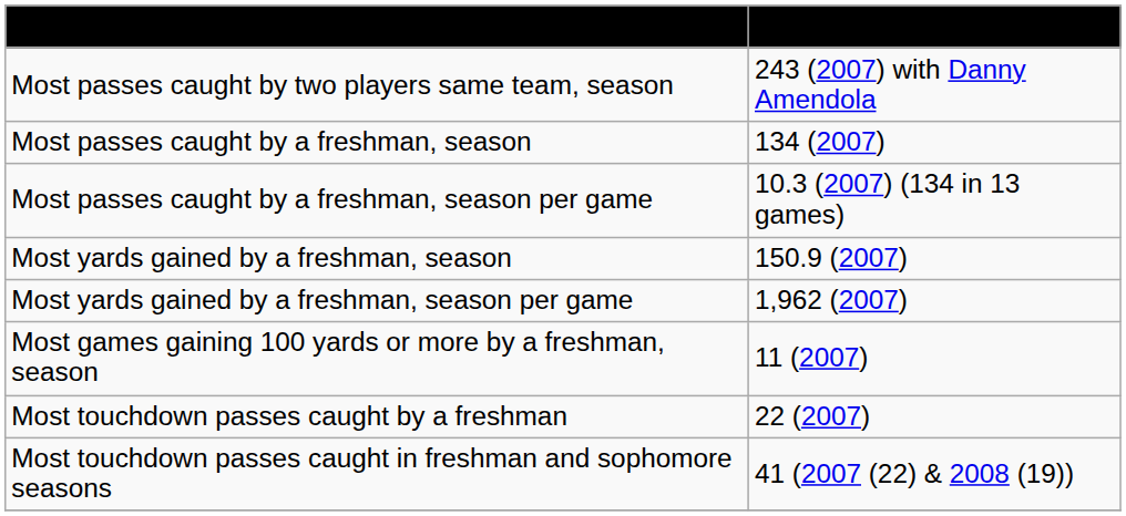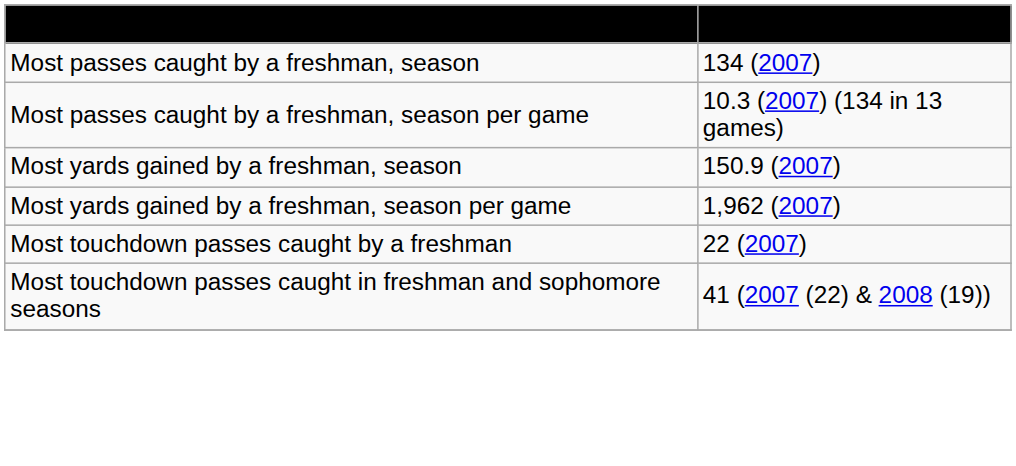 <table class="wikitable sortable" style="width:75%">
 <tr>
 <th style="background:#000000;"><span>NCAA record</span></th>
 <th style="background:#000000;"><span>Statistic</span></th>
-</tr>
-<tr>
-<td align="left">Most passes caught by two players same team, season</td>
-<td align="left">243 (<a href='#'>2007</a>) with <a href='#'>Danny Amendola</a></td>
 </tr>
 <tr>
 <td align="left">Most passes caught by a freshman, season</td>
 <td align="left">134 (<a href='#'>2007</a>)</td>
 </tr>
 <tr>
 <td align="left">Most passes caught by a freshman, season per game</td>
 <td align="left">10.3 (<a href='#'>2007</a>) (134 in 13 games)</td>
 </tr>
 <tr>
 <td align="left">Most yards gained by a freshman, season</td>
 <td align="left">150.9 (<a href='#'>2007</a>)</td>
 </tr>
 <tr>
 <td align="left">Most yards gained by a freshman, season per game</td>
 <td align="left">1,962 (<a href='#'>2007</a>)</td>
 </tr>
 <tr>
-<td align="left">Most games gaining 100 yards or more by a freshman, season</td>
-<td align="left">11 (<a href='#'>2007</a>)</td>
-</tr>
-<tr>
 <td align="left">Most touchdown passes caught by a freshman</td>
 <td align="left">22 (<a href='#'>2007</a>)</td>
 </tr>
 <tr>
 <td align="left">Most touchdown passes caught in freshman and sophomore seasons</td>
 <td align="left">41 (<a href='#'>2007</a> (22) & <a href='#'>2008</a> (19))</td>
 </tr>
 <tr>
 </tr>
 </table>
